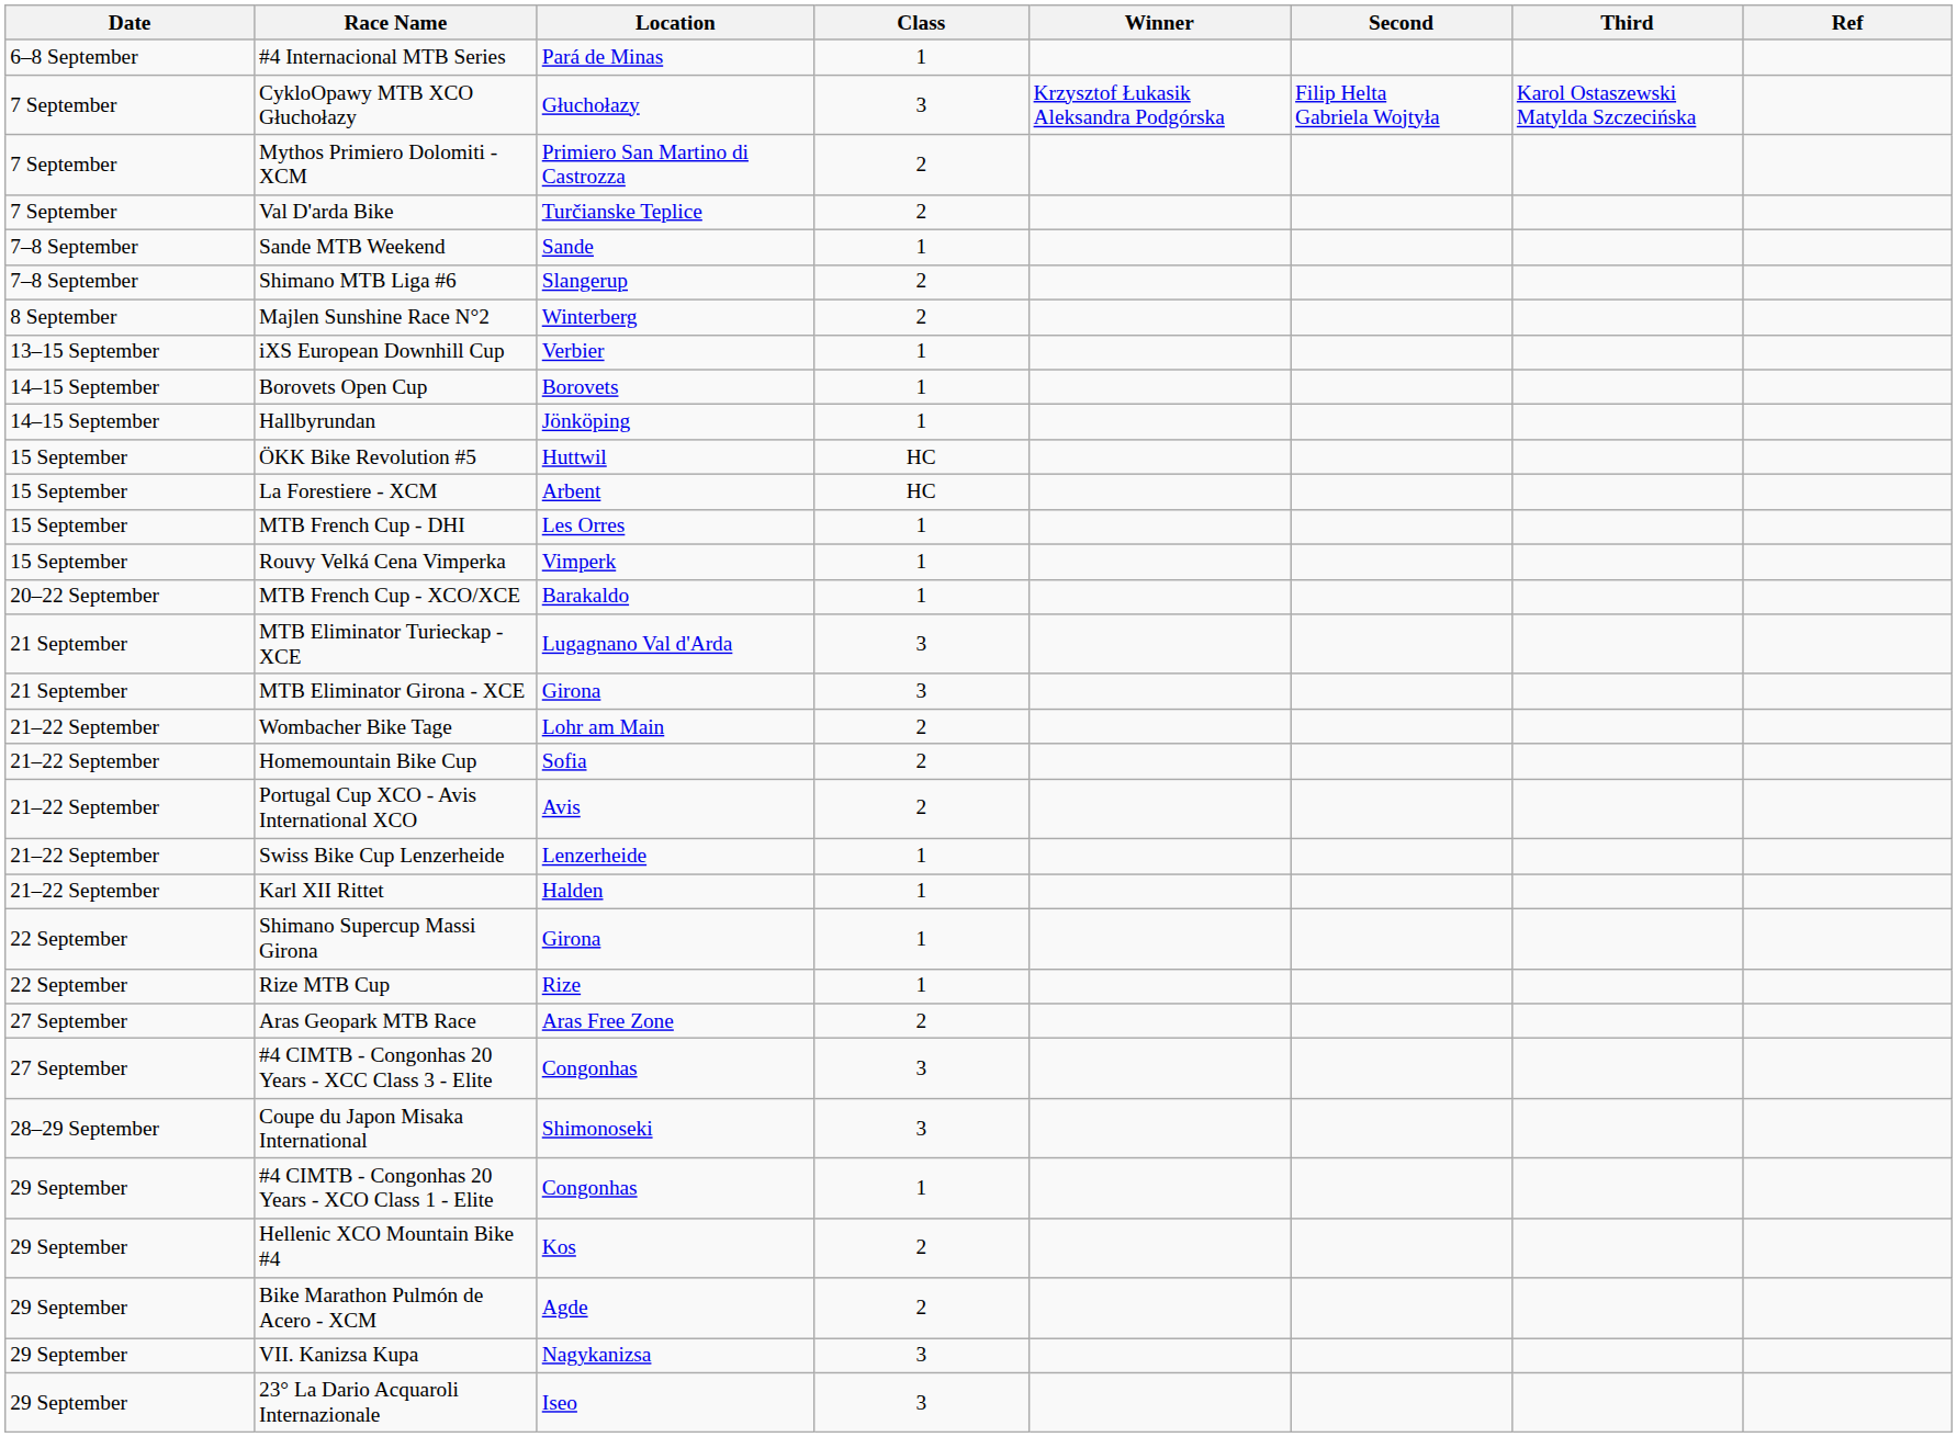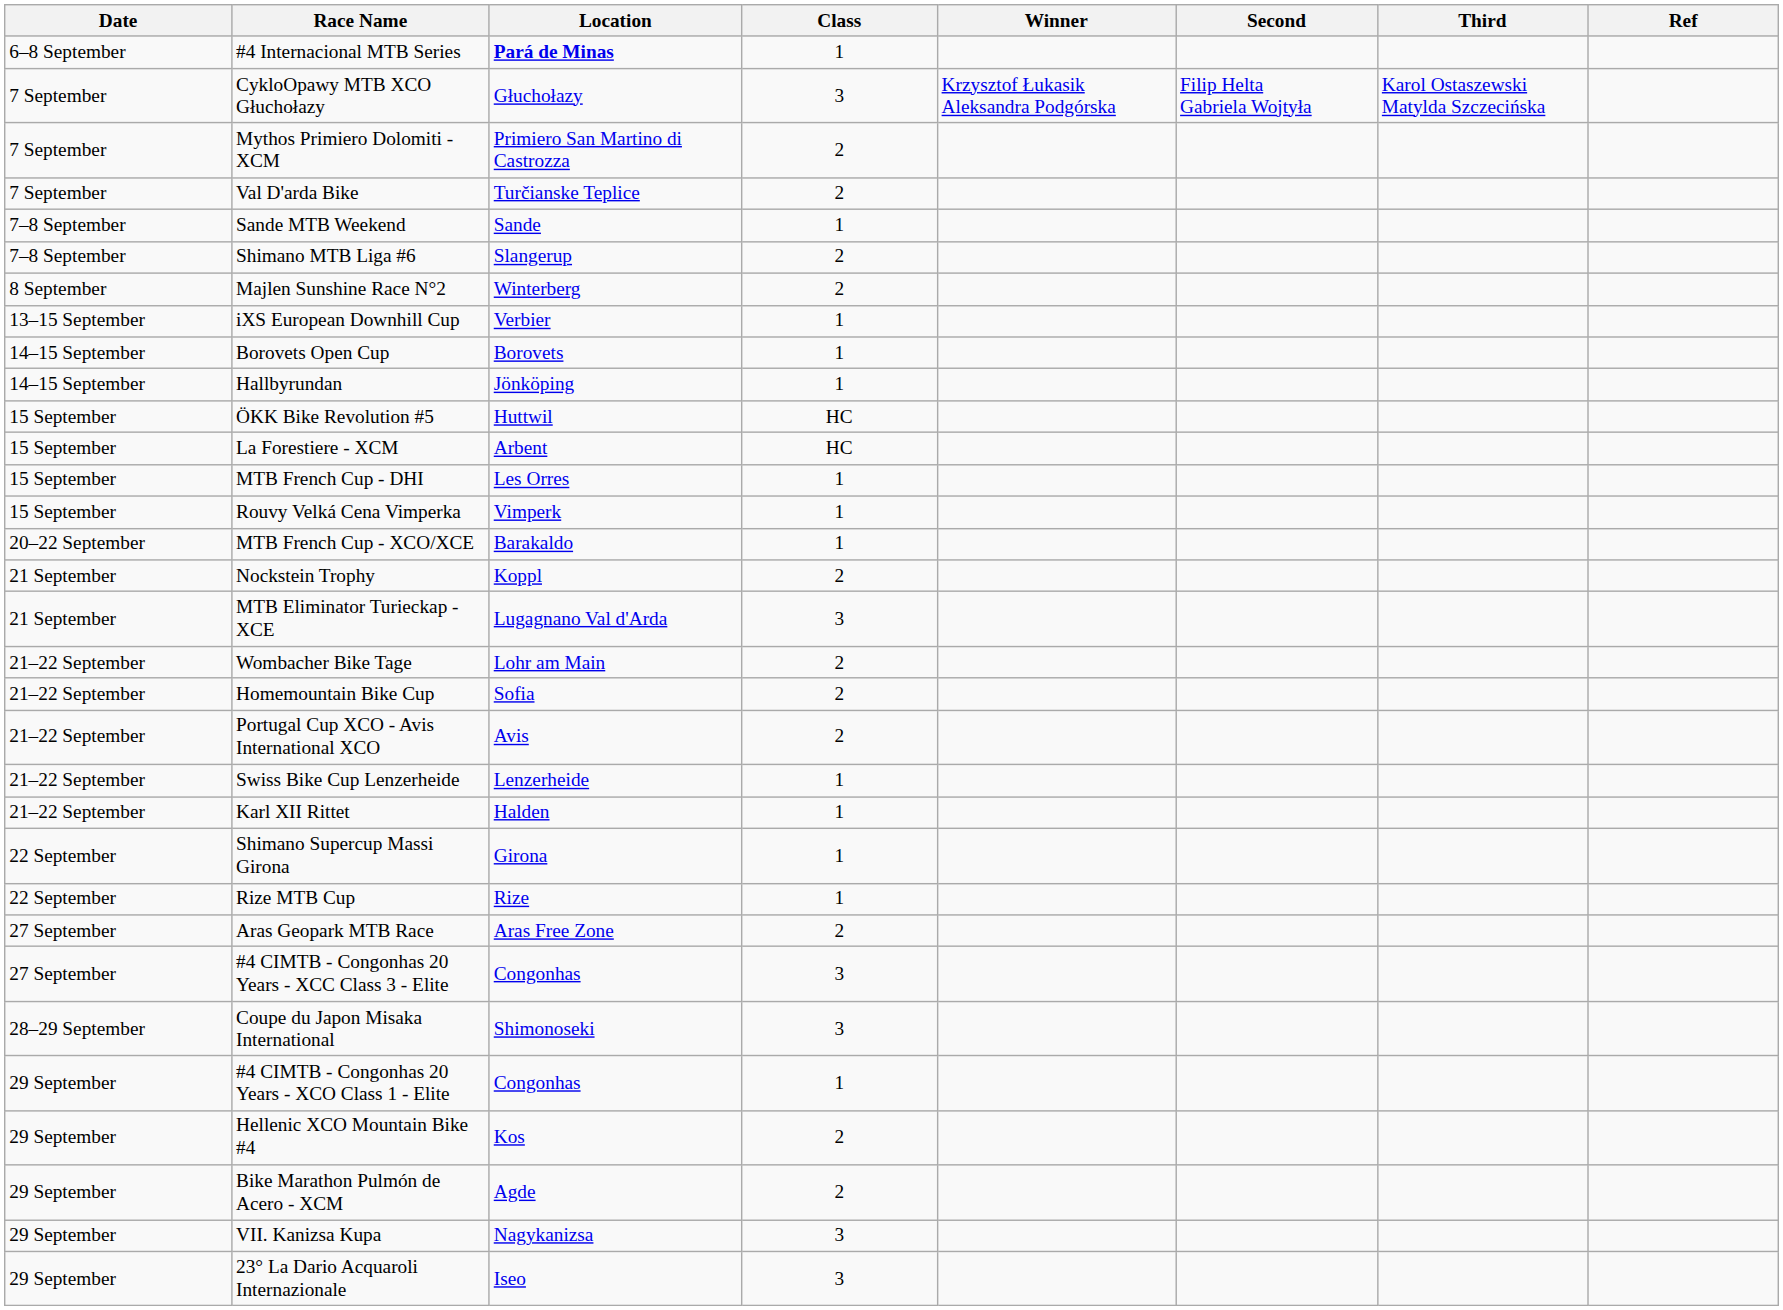 <table class="wikitable sortable" style="font-size:85%;">
 <tr>
 <th style="width:190px;">Date</th>
 <th style="width:210px;">Race Name</th>
 <th style="width:210px;">Location</th>
 <th style="width:170px;">Class</th>
 <th width=200px>Winner</th>
 <th style="width:170px;">Second</th>
 <th style="width:170px;">Third</th>
 <th style="width:170px;">Ref</th>
 </tr>
 <tr>
 <td>6–8 September</td>
 <td>#4 Internacional MTB Series</td>
-<td> <a href='#'>Pará de Minas</a></td>
+<td><strong> <a href='#'>Pará de Minas</a></strong></td>
 <td align=center>1</td>
 <td></td>
 <td></td>
 <td></td>
 <td align=center></td>
 </tr>
 <tr>
 <td>7 September</td>
 <td>CykloOpawy MTB XCO Głuchołazy</td>
 <td> <a href='#'>Głuchołazy</a></td>
 <td align=center>3</td>
 <td> <a href='#'>Krzysztof Łukasik</a><br> <a href='#'>Aleksandra Podgórska</a></td>
 <td> <a href='#'>Filip Helta</a><br> <a href='#'>Gabriela Wojtyła</a></td>
 <td> <a href='#'>Karol Ostaszewski</a><br> <a href='#'>Matylda Szczecińska</a></td>
 <td align=center></td>
 </tr>
 <tr>
 <td>7 September</td>
 <td>Mythos Primiero Dolomiti - XCM</td>
 <td> <a href='#'>Primiero San Martino di Castrozza</a></td>
 <td align=center>2</td>
 <td></td>
 <td></td>
 <td></td>
 <td align=center></td>
 </tr>
 <tr>
 <td>7 September</td>
 <td>Val D'arda Bike</td>
 <td> <a href='#'>Turčianske Teplice</a></td>
 <td align=center>2</td>
 <td></td>
 <td></td>
 <td></td>
 <td align=center></td>
 </tr>
 <tr>
 <td>7–8 September</td>
 <td>Sande MTB Weekend</td>
 <td> <a href='#'>Sande</a></td>
 <td align=center>1</td>
 <td></td>
 <td></td>
 <td></td>
 <td align=center></td>
 </tr>
 <tr>
 <td>7–8 September</td>
 <td>Shimano MTB Liga #6</td>
 <td> <a href='#'>Slangerup</a></td>
 <td align=center>2</td>
 <td></td>
 <td></td>
 <td></td>
 <td align=center></td>
 </tr>
 <tr>
 <td>8 September</td>
 <td>Majlen Sunshine Race N°2</td>
 <td> <a href='#'>Winterberg</a></td>
 <td align=center>2</td>
 <td></td>
 <td></td>
 <td></td>
 <td align=center></td>
 </tr>
 <tr>
 <td>13–15 September</td>
 <td>iXS European Downhill Cup</td>
 <td> <a href='#'>Verbier</a></td>
 <td align=center>1</td>
 <td></td>
 <td></td>
 <td></td>
 <td align=center></td>
 </tr>
 <tr>
 <td>14–15 September</td>
 <td>Borovets Open Cup</td>
 <td> <a href='#'>Borovets</a></td>
 <td align=center>1</td>
 <td></td>
 <td></td>
 <td></td>
 <td align=center></td>
 </tr>
 <tr>
 <td>14–15 September</td>
 <td>Hallbyrundan</td>
 <td> <a href='#'>Jönköping</a></td>
 <td align=center>1</td>
 <td></td>
 <td></td>
 <td></td>
 <td align=center></td>
 </tr>
 <tr>
 <td>15 September</td>
 <td>ÖKK Bike Revolution #5</td>
 <td> <a href='#'>Huttwil</a></td>
 <td align=center>HC</td>
 <td></td>
 <td></td>
 <td></td>
 <td align=center></td>
 </tr>
 <tr>
 <td>15 September</td>
 <td>La Forestiere - XCM</td>
 <td> <a href='#'>Arbent</a></td>
 <td align=center>HC</td>
 <td></td>
 <td></td>
 <td></td>
 <td align=center></td>
 </tr>
 <tr>
 <td>15 September</td>
 <td>MTB French Cup - DHI</td>
 <td> <a href='#'>Les Orres</a></td>
 <td align=center>1</td>
 <td></td>
 <td></td>
 <td></td>
 <td align=center></td>
 </tr>
 <tr>
 <td>15 September</td>
 <td>Rouvy Velká Cena Vimperka</td>
 <td> <a href='#'>Vimperk</a></td>
 <td align=center>1</td>
 <td></td>
 <td></td>
 <td></td>
 <td align=center></td>
 </tr>
 <tr>
 <td>20–22 September</td>
 <td>MTB French Cup - XCO/XCE</td>
 <td> <a href='#'>Barakaldo</a></td>
 <td align=center>1</td>
 <td></td>
 <td></td>
 <td></td>
 <td align=center></td>
 </tr>
 <tr>
 <td>21 September</td>
-<td>MTB Eliminator Turieckap - XCE</td>
-<td> <a href='#'>Lugagnano Val d'Arda</a></td>
-<td align=center>3</td>
+<td>Nockstein Trophy</td>
+<td> <a href='#'>Koppl</a></td>
+<td align=center>2</td>
 <td></td>
 <td></td>
 <td></td>
 <td align=center></td>
 </tr>
 <tr>
 <td>21 September</td>
-<td>MTB Eliminator Girona - XCE</td>
-<td> <a href='#'>Girona</a></td>
+<td>MTB Eliminator Turieckap - XCE</td>
+<td> <a href='#'>Lugagnano Val d'Arda</a></td>
 <td align=center>3</td>
 <td></td>
 <td></td>
 <td></td>
 <td align=center></td>
 </tr>
 <tr>
 <td>21–22 September</td>
 <td>Wombacher Bike Tage</td>
 <td> <a href='#'>Lohr am Main</a></td>
 <td align=center>2</td>
 <td></td>
 <td></td>
 <td></td>
 <td align=center></td>
 </tr>
 <tr>
 <td>21–22 September</td>
 <td>Homemountain Bike Cup</td>
 <td> <a href='#'>Sofia</a></td>
 <td align=center>2</td>
 <td></td>
 <td></td>
 <td></td>
 <td align=center></td>
 </tr>
 <tr>
 <td>21–22 September</td>
 <td>Portugal Cup XCO - Avis International XCO</td>
 <td> <a href='#'>Avis</a></td>
 <td align=center>2</td>
 <td></td>
 <td></td>
 <td></td>
 <td align=center></td>
 </tr>
 <tr>
 <td>21–22 September</td>
 <td>Swiss Bike Cup Lenzerheide</td>
 <td> <a href='#'>Lenzerheide</a></td>
 <td align=center>1</td>
 <td></td>
 <td></td>
 <td></td>
 <td align=center></td>
 </tr>
 <tr>
 <td>21–22 September</td>
 <td>Karl XII Rittet</td>
 <td> <a href='#'>Halden</a></td>
 <td align=center>1</td>
 <td></td>
 <td></td>
 <td></td>
 <td align=center></td>
 </tr>
 <tr>
 <td>22 September</td>
 <td>Shimano Supercup Massi Girona</td>
 <td> <a href='#'>Girona</a></td>
 <td align=center>1</td>
 <td></td>
 <td></td>
 <td></td>
 <td align=center></td>
 </tr>
 <tr>
 <td>22 September</td>
 <td>Rize MTB Cup</td>
 <td> <a href='#'>Rize</a></td>
 <td align=center>1</td>
 <td></td>
 <td></td>
 <td></td>
 <td align=center></td>
 </tr>
 <tr>
 <td>27 September</td>
 <td>Aras Geopark MTB Race</td>
 <td> <a href='#'>Aras Free Zone</a></td>
 <td align=center>2</td>
 <td></td>
 <td></td>
 <td></td>
 <td align=center></td>
 </tr>
 <tr>
 <td>27 September</td>
 <td>#4 CIMTB - Congonhas 20 Years - XCC Class 3 - Elite</td>
 <td> <a href='#'>Congonhas</a></td>
 <td align=center>3</td>
 <td></td>
 <td></td>
 <td></td>
 <td align=center></td>
 </tr>
 <tr>
 <td>28–29 September</td>
 <td>Coupe du Japon Misaka International</td>
 <td> <a href='#'>Shimonoseki</a></td>
 <td align=center>3</td>
 <td></td>
 <td></td>
 <td></td>
 <td align=center></td>
 </tr>
 <tr>
 <td>29 September</td>
 <td>#4 CIMTB - Congonhas 20 Years - XCO Class 1 - Elite</td>
 <td> <a href='#'>Congonhas</a></td>
 <td align=center>1</td>
 <td></td>
 <td></td>
 <td></td>
 <td align=center></td>
 </tr>
 <tr>
 <td>29 September</td>
 <td>Hellenic XCO Mountain Bike #4</td>
 <td> <a href='#'>Kos</a></td>
 <td align=center>2</td>
 <td></td>
 <td></td>
 <td></td>
 <td align=center></td>
 </tr>
 <tr>
 <td>29 September</td>
 <td>Bike Marathon Pulmón de Acero - XCM</td>
 <td> <a href='#'>Agde</a></td>
 <td align=center>2</td>
 <td></td>
 <td></td>
 <td></td>
 <td align=center></td>
 </tr>
 <tr>
 <td>29 September</td>
 <td>VII. Kanizsa Kupa</td>
 <td> <a href='#'>Nagykanizsa</a></td>
 <td align=center>3</td>
 <td></td>
 <td></td>
 <td></td>
 <td align=center></td>
 </tr>
 <tr>
 <td>29 September</td>
 <td>23° La Dario Acquaroli Internazionale</td>
 <td> <a href='#'>Iseo</a></td>
 <td align=center>3</td>
 <td></td>
 <td></td>
 <td></td>
 <td align=center></td>
 </tr>
 </table>
